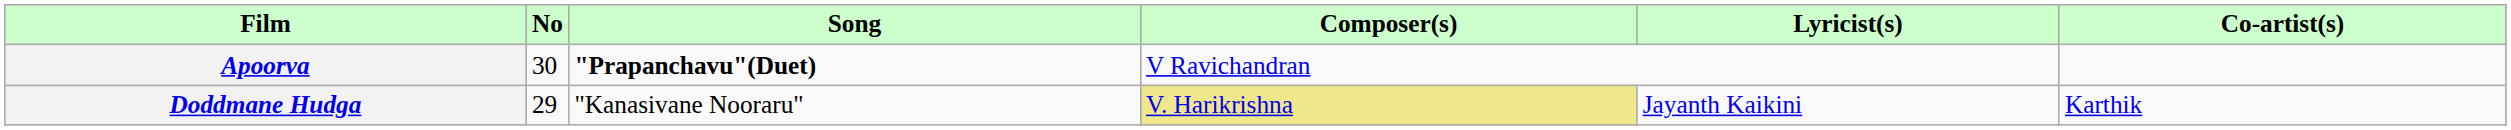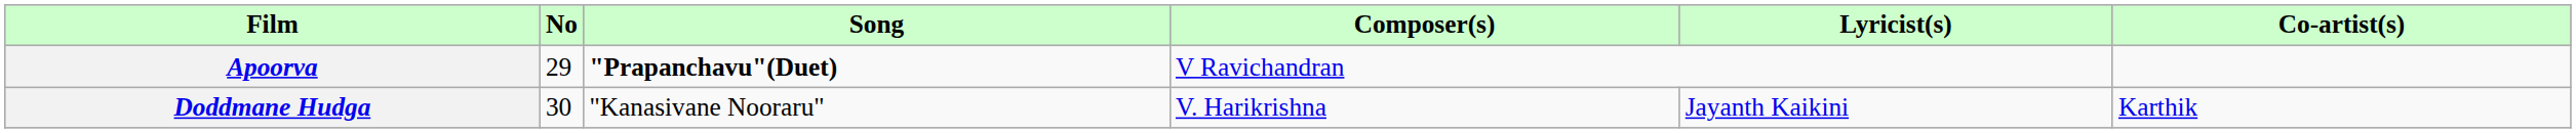 <table class="wikitable plainrowheaders" width="100%">
 <tr style="background:#cfc; text-align:center;">
 <td scope="col" width=21%><strong>Film</strong></td>
 <td><strong>No</strong></td>
 <td scope="col" width=23%><strong>Song</strong></td>
 <td scope="col" width=20%><strong>Composer(s)</strong></td>
 <td scope="col" width=17%><strong>Lyricist(s)</strong></td>
 <td scope="col" width=18%><strong>Co-artist(s)</strong></td>
 </tr>
 <tr>
 <th><a href='#'><em>Apoorva</em></a></th>
-<td>30</td>
+<td>29</td>
 <td><strong>"Prapanchavu"(Duet)</strong></td>
 <td colspan="2"><a href='#'>V Ravichandran</a></td>
 <td></td>
 </tr>
 <tr>
 <th><em><a href='#'>Doddmane Hudga</a></em></th>
-<td>29</td>
+<td>30</td>
 <td>"Kanasivane Nooraru"</td>
-<td style="background: khaki;"><a href='#'>V. Harikrishna</a></td>
+<td><a href='#'>V. Harikrishna</a></td>
 <td><a href='#'>Jayanth Kaikini</a></td>
 <td><a href='#'>Karthik</a></td>
 </tr>
 </table>
